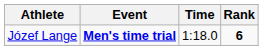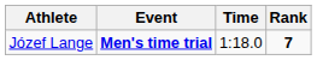 <table class=wikitable style="font-size:90%">
 <tr>
 <th>Athlete</th>
 <th>Event</th>
 <th>Time</th>
 <th>Rank</th>
 </tr>
 <tr align=center>
 <td align=left><a href='#'>Józef Lange</a></td>
 <td align=left><strong><a href='#'>Men's time trial</a></strong></td>
 <td>1:18.0</td>
-<td><strong>6</strong></td>
+<td><strong>7</strong></td>
 </tr>
 </table>
